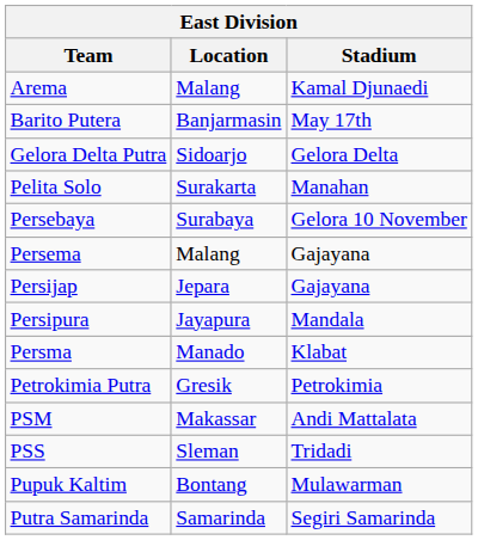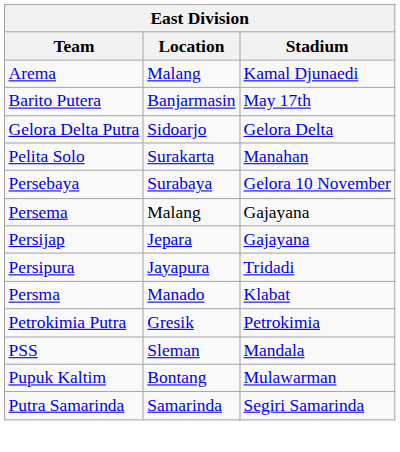 <table class="wikitable" style="text-align: left;">
 <tr>
 <th colspan="3">East Division</th>
 </tr>
 <tr>
 <th>Team</th>
 <th>Location</th>
 <th>Stadium</th>
 </tr>
 <tr>
 <td><a href='#'>Arema</a></td>
 <td><a href='#'>Malang</a></td>
 <td><a href='#'>Kamal Djunaedi</a></td>
 </tr>
 <tr>
 <td><a href='#'>Barito Putera</a></td>
 <td><a href='#'>Banjarmasin</a></td>
 <td><a href='#'>May 17th</a></td>
 </tr>
 <tr>
 <td><a href='#'>Gelora Delta Putra</a></td>
 <td><a href='#'>Sidoarjo</a></td>
 <td><a href='#'>Gelora Delta</a></td>
 </tr>
 <tr>
 <td><a href='#'>Pelita Solo</a></td>
 <td><a href='#'>Surakarta</a></td>
 <td><a href='#'>Manahan</a></td>
 </tr>
 <tr>
 <td><a href='#'>Persebaya</a></td>
 <td><a href='#'>Surabaya</a></td>
 <td><a href='#'>Gelora 10 November</a></td>
 </tr>
 <tr>
 <td><a href='#'>Persema</a></td>
 <td>Malang</td>
 <td>Gajayana</td>
 </tr>
 <tr>
 <td><a href='#'>Persijap</a></td>
 <td><a href='#'>Jepara</a></td>
 <td><a href='#'>Gajayana</a></td>
 </tr>
 <tr>
 <td><a href='#'>Persipura</a></td>
 <td><a href='#'>Jayapura</a></td>
-<td><a href='#'>Mandala</a></td>
+<td><a href='#'>Tridadi</a></td>
 </tr>
 <tr>
 <td><a href='#'>Persma</a></td>
 <td><a href='#'>Manado</a></td>
 <td><a href='#'>Klabat</a></td>
 </tr>
 <tr>
 <td><a href='#'>Petrokimia Putra</a></td>
 <td><a href='#'>Gresik</a></td>
 <td><a href='#'>Petrokimia</a></td>
 </tr>
 <tr>
-<td><a href='#'>PSM</a></td>
-<td><a href='#'>Makassar</a></td>
-<td><a href='#'>Andi Mattalata</a></td>
-</tr>
-<tr>
 <td><a href='#'>PSS</a></td>
 <td><a href='#'>Sleman</a></td>
-<td><a href='#'>Tridadi</a></td>
+<td><a href='#'>Mandala</a></td>
 </tr>
 <tr>
 <td><a href='#'>Pupuk Kaltim</a></td>
 <td><a href='#'>Bontang</a></td>
 <td><a href='#'>Mulawarman</a></td>
 </tr>
 <tr>
 <td><a href='#'>Putra Samarinda</a></td>
 <td><a href='#'>Samarinda</a></td>
 <td><a href='#'>Segiri Samarinda</a></td>
 </tr>
 </table>
